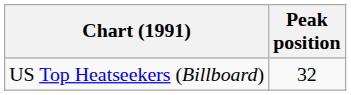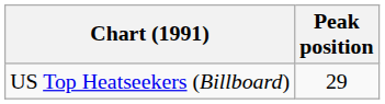 <table class="wikitable">
 <tr>
 <th>Chart (1991)</th>
 <th>Peak<br>position</th>
 </tr>
 <tr>
 <td>US <a href='#'>Top Heatseekers</a> (<em>Billboard</em>)</td>
-<td align="center">32</td>
+<td align="center">29</td>
 </tr>
 </table>
